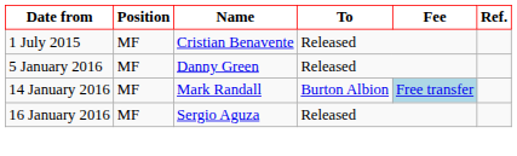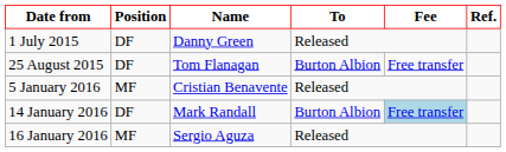 <table class="wikitable">
 <tr>
 <th style="background:#FFFFFF; color:black; border:1px solid red;">Date from</th>
 <th style="background:#FFFFFF; color:black; border:1px solid red;">Position</th>
 <th style="background:#FFFFFF; color:black; border:1px solid red;">Name</th>
 <th style="background:#FFFFFF; color:black; border:1px solid red;">To</th>
 <th style="background:#FFFFFF; color:black; border:1px solid red;">Fee</th>
 <th style="background:#FFFFFF; color:black; border:1px solid red;">Ref.</th>
 </tr>
 <tr>
 <td>1 July 2015</td>
+<td>DF</td>
+<td> <a href='#'>Danny Green</a></td>
+<td colspan="2">Released</td>
+<td></td>
+</tr>
+<tr>
+<td>25 August 2015</td>
+<td>DF</td>
+<td> <a href='#'>Tom Flanagan</a></td>
+<td><a href='#'>Burton Albion</a></td>
+<td><a href='#'>Free transfer</a></td>
+<td></td>
+</tr>
+<tr>
+<td>5 January 2016</td>
 <td>MF</td>
 <td> <a href='#'>Cristian Benavente</a></td>
 <td colspan="2">Released</td>
 <td></td>
 </tr>
 <tr>
-<td>5 January 2016</td>
-<td>MF</td>
-<td> <a href='#'>Danny Green</a></td>
-<td colspan="2">Released</td>
-<td></td>
-</tr>
-<tr>
 <td>14 January 2016</td>
-<td>MF</td>
+<td>DF</td>
 <td> <a href='#'>Mark Randall</a></td>
 <td><a href='#'>Burton Albion</a></td>
 <td style="background: lightblue;"><a href='#'>Free transfer</a></td>
 <td></td>
 </tr>
 <tr>
 <td>16 January 2016</td>
 <td>MF</td>
 <td> <a href='#'>Sergio Aguza</a></td>
 <td colspan="2">Released</td>
 <td></td>
 </tr>
 </table>
